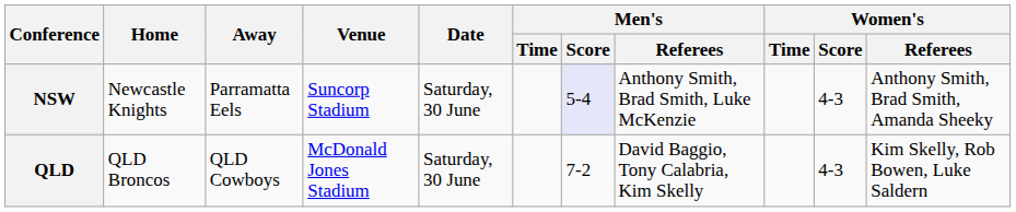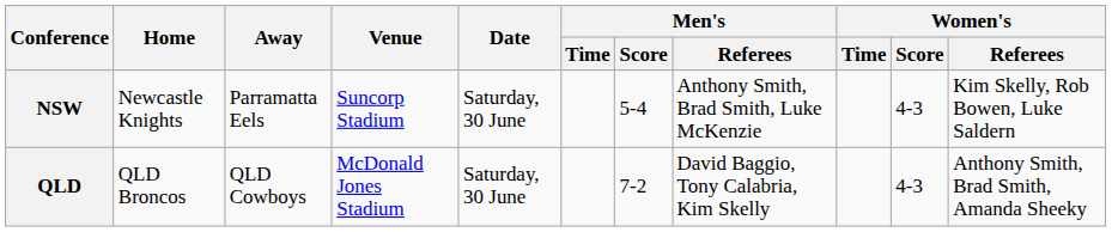 <table class="wikitable">
 <tr>
 <th rowspan="2">Conference</th>
 <th rowspan="2">Home</th>
 <th rowspan="2">Away</th>
 <th rowspan="2">Venue</th>
 <th rowspan="2">Date</th>
 <th colspan="3">Men's</th>
 <th colspan="3">Women's</th>
 </tr>
 <tr>
 <th>Time</th>
 <th>Score</th>
 <th>Referees</th>
 <th>Time</th>
 <th>Score</th>
 <th>Referees</th>
 </tr>
 <tr>
 <th>NSW</th>
 <td>Newcastle Knights</td>
 <td>Parramatta Eels</td>
 <td><a href='#'>Suncorp Stadium</a></td>
 <td>Saturday, 30 June</td>
 <td></td>
-<td style="background: lavender;">5-4</td>
+<td>5-4</td>
 <td>Anthony Smith, Brad Smith, Luke McKenzie</td>
 <td></td>
 <td>4-3</td>
-<td>Anthony Smith, Brad Smith, Amanda Sheeky</td>
+<td>Kim Skelly, Rob Bowen, Luke Saldern</td>
 </tr>
 <tr>
 <th>QLD</th>
 <td>QLD Broncos</td>
 <td>QLD Cowboys</td>
 <td><a href='#'>McDonald Jones Stadium</a></td>
 <td>Saturday, 30 June</td>
 <td></td>
 <td>7-2</td>
 <td>David Baggio, Tony Calabria, Kim Skelly</td>
 <td></td>
 <td>4-3</td>
-<td>Kim Skelly, Rob Bowen, Luke Saldern</td>
+<td>Anthony Smith, Brad Smith, Amanda Sheeky</td>
 </tr>
 </table>
